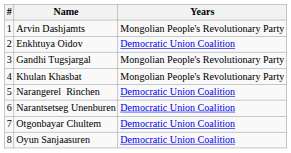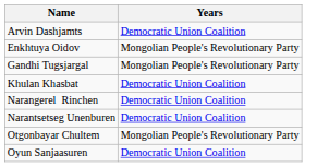 <table class="wikitable">
 <tr>
-<th>#</th>
 <th>Name</th>
 <th>Years</th>
 </tr>
 <tr>
-<td>1</td>
 <td>Arvin Dashjamts</td>
+<td><a href='#'>Democratic Union Coalition</a></td>
+</tr>
+<tr>
+<td>Enkhtuya   Oidov</td>
 <td>Mongolian People's Revolutionary Party</td>
 </tr>
 <tr>
-<td>2</td>
-<td>Enkhtuya   Oidov</td>
-<td><a href='#'>Democratic Union Coalition</a></td>
-</tr>
-<tr>
-<td>3</td>
 <td>Gandhi   Tugsjargal</td>
 <td>Mongolian People's Revolutionary Party</td>
 </tr>
 <tr>
-<td>4</td>
 <td>Khulan Khasbat</td>
-<td>Mongolian People's Revolutionary Party</td>
+<td><a href='#'>Democratic Union Coalition</a></td>
 </tr>
 <tr>
-<td>5</td>
 <td>Narangerel  Rinchen</td>
 <td><a href='#'>Democratic Union Coalition</a></td>
 </tr>
 <tr>
-<td>6</td>
 <td>Narantsetseg Unenburen</td>
 <td><a href='#'>Democratic Union Coalition</a></td>
 </tr>
 <tr>
-<td>7</td>
 <td>Otgonbayar Chultem</td>
-<td><a href='#'>Democratic Union Coalition</a></td>
+<td>Mongolian People's Revolutionary Party</td>
 </tr>
 <tr>
-<td>8</td>
 <td>Oyun Sanjaasuren</td>
 <td><a href='#'>Democratic Union Coalition</a></td>
 </tr>
 </table>
